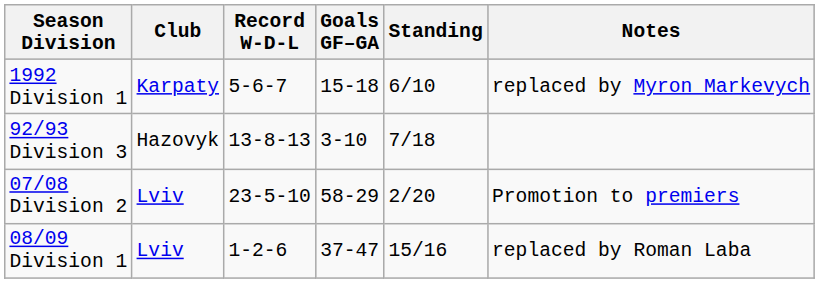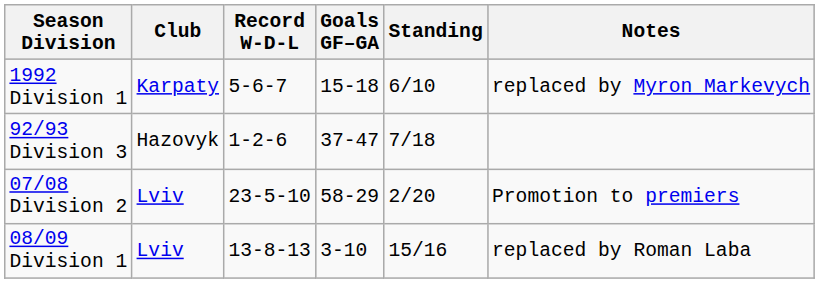 <table class="wikitable">
 <tr>
 <th>Season<br>Division</th>
 <th>Club</th>
 <th>Record<br>W-D-L</th>
 <th>Goals<br>GF–GA</th>
 <th>Standing</th>
 <th>Notes</th>
 </tr>
 <tr>
 <td><a href='#'>1992</a><br>Division 1</td>
 <td><a href='#'>Karpaty</a></td>
 <td>5-6-7</td>
 <td>15-18</td>
 <td>6/10</td>
 <td>replaced by <a href='#'>Myron Markevych</a></td>
 </tr>
 <tr>
 <td><a href='#'>92/93</a><br>Division 3</td>
 <td>Hazovyk</td>
-<td>13-8-13</td>
-<td>3-10</td>
+<td>1-2-6</td>
+<td>37-47</td>
 <td>7/18</td>
 <td></td>
 </tr>
 <tr>
 <td><a href='#'>07/08</a><br>Division 2</td>
 <td><a href='#'>Lviv</a></td>
 <td>23-5-10</td>
 <td>58-29</td>
 <td>2/20</td>
 <td>Promotion to <a href='#'>premiers</a></td>
 </tr>
 <tr>
 <td><a href='#'>08/09</a><br>Division 1</td>
 <td><a href='#'>Lviv</a></td>
-<td>1-2-6</td>
-<td>37-47</td>
+<td>13-8-13</td>
+<td>3-10</td>
 <td>15/16</td>
 <td>replaced by Roman Laba</td>
 </tr>
 </table>
